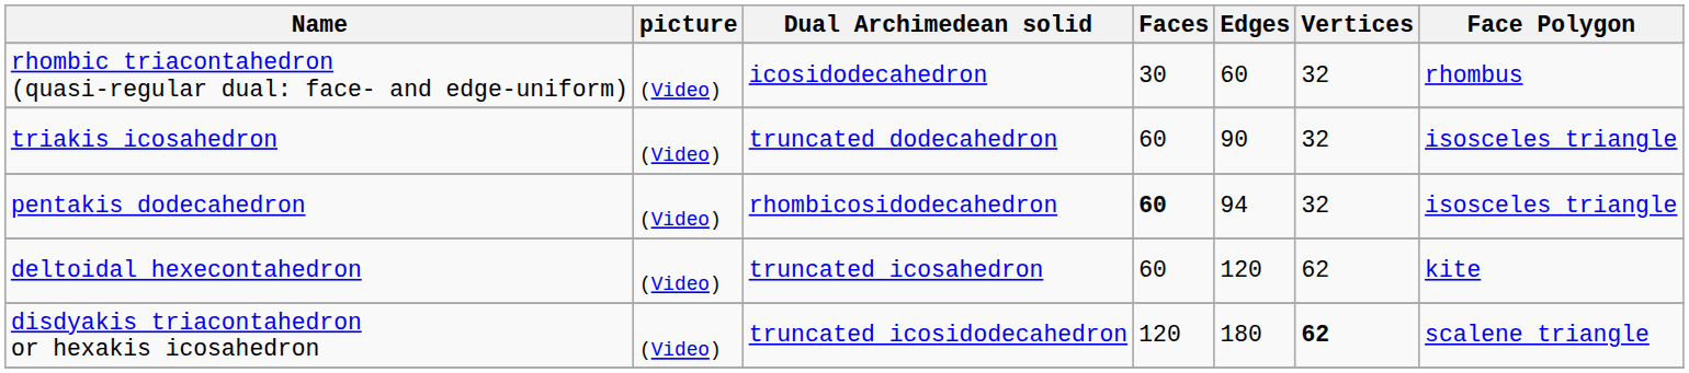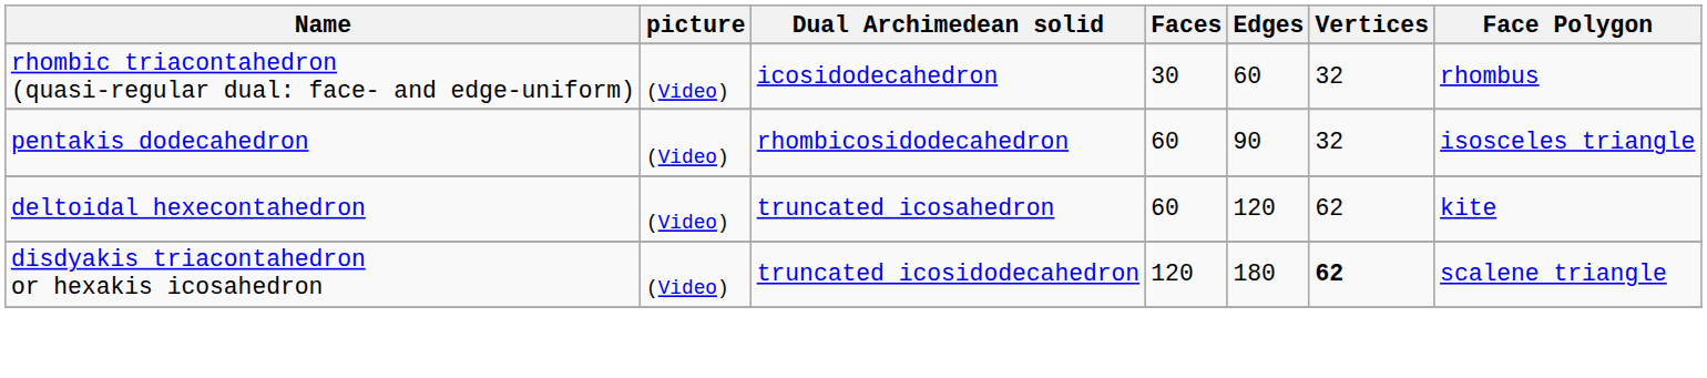 <table class=wikitable>
 <tr>
 <th>Name</th>
 <th>picture</th>
 <th>Dual Archimedean solid</th>
 <th>Faces</th>
 <th>Edges</th>
 <th>Vertices</th>
 <th>Face Polygon</th>
 </tr>
 <tr>
 </tr>
 <tr>
 <td><a href='#'>rhombic triacontahedron</a><br>(quasi-regular dual: face- and edge-uniform)</td>
 <td><br><small>(<a href='#'>Video</a>)</small></td>
 <td><a href='#'>icosidodecahedron</a></td>
 <td>30</td>
 <td>60</td>
 <td>32</td>
 <td><a href='#'>rhombus</a></td>
 </tr>
 <tr>
 </tr>
 <tr>
-<td><a href='#'>triakis icosahedron</a></td>
-<td><br><small>(<a href='#'>Video</a>)</small></td>
-<td><a href='#'>truncated dodecahedron</a></td>
-<td>60</td>
-<td>90</td>
-<td>32</td>
-<td><a href='#'>isosceles triangle</a></td>
-</tr>
-<tr>
 </tr>
 <tr>
 <td><a href='#'>pentakis dodecahedron</a></td>
 <td><br><small>(<a href='#'>Video</a>)</small></td>
 <td><a href='#'>rhombicosidodecahedron</a></td>
-<td><strong>60</strong></td>
-<td>94</td>
+<td>60</td>
+<td>90</td>
 <td>32</td>
 <td><a href='#'>isosceles triangle</a></td>
 </tr>
 <tr>
 </tr>
 <tr>
 <td><a href='#'>deltoidal hexecontahedron</a></td>
 <td><br><small>(<a href='#'>Video</a>)</small></td>
 <td><a href='#'>truncated icosahedron</a></td>
 <td>60</td>
 <td>120</td>
 <td>62</td>
 <td><a href='#'>kite</a></td>
 </tr>
 <tr>
 </tr>
 <tr>
 <td><a href='#'>disdyakis triacontahedron</a><br>or hexakis icosahedron</td>
 <td><br><small>(<a href='#'>Video</a>)</small></td>
 <td><a href='#'>truncated icosidodecahedron</a></td>
 <td>120</td>
 <td>180</td>
 <td><strong>62</strong></td>
 <td><a href='#'>scalene triangle</a></td>
 </tr>
 <tr>
 </tr>
 </table>
